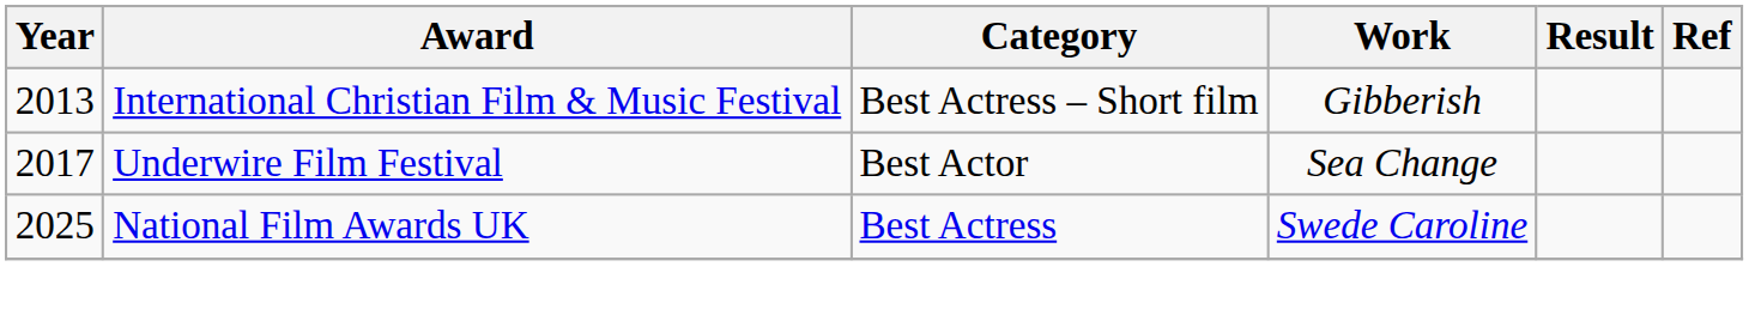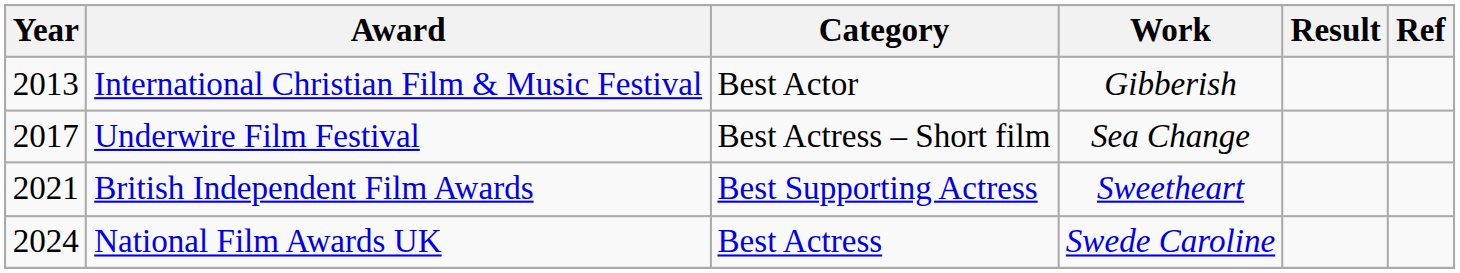 <table class="wikitable">
 <tr>
 <th>Year</th>
 <th>Award</th>
 <th>Category</th>
 <th>Work</th>
 <th>Result</th>
 <th>Ref</th>
 </tr>
 <tr>
 <td align=center>2013</td>
 <td><a href='#'>International Christian Film & Music Festival</a></td>
-<td>Best Actress – Short film</td>
+<td>Best Actor</td>
 <td align=center><em>Gibberish</em></td>
 <td></td>
 <td style="text-align:center;"></td>
 </tr>
 <tr>
 <td align=center>2017</td>
 <td><a href='#'>Underwire Film Festival</a></td>
-<td>Best Actor</td>
+<td>Best Actress – Short film</td>
 <td align=center><em>Sea Change</em></td>
 <td></td>
 <td style="text-align:center;"></td>
 </tr>
 <tr>
-<td align=center>2025</td>
+<td align=center>2021</td>
+<td><a href='#'>British Independent Film Awards</a></td>
+<td><a href='#'>Best Supporting Actress</a></td>
+<td align=center><em><a href='#'>Sweetheart</a></em></td>
+<td></td>
+<td style="text-align:center;"></td>
+</tr>
+<tr>
+<td align=center>2024</td>
 <td><a href='#'>National Film Awards UK</a></td>
 <td><a href='#'>Best Actress</a></td>
 <td align=center><em><a href='#'>Swede Caroline</a></em></td>
 <td></td>
 <td style="text-align:center;"></td>
 </tr>
 <tr>
 </tr>
 </table>
